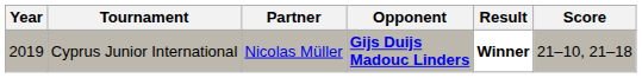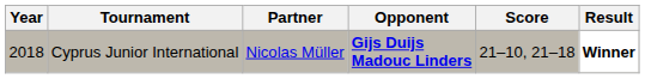 <table class="sortable wikitable" style="font-size: 90%;">
 <tr>
 <th>Year</th>
 <th>Tournament</th>
 <th>Partner</th>
 <th>Opponent</th>
+<th>Score</th>
 <th>Result</th>
-<th>Score</th>
 </tr>
 <tr style="background:#BDB8AD">
-<td align="center">2019</td>
+<td align="center">2018</td>
 <td align="left">Cyprus Junior International</td>
 <td align="left"> <a href='#'>Nicolas Müller</a></td>
 <td align="left"><strong> <a href='#'>Gijs Duijs</a><br> <a href='#'>Madouc Linders</a></strong></td>
+<td align="left">21–10, 21–18</td>
 <td style="text-align:left; background:white"> <strong>Winner</strong></td>
-<td align="left">21–10, 21–18</td>
 </tr>
 </table>
